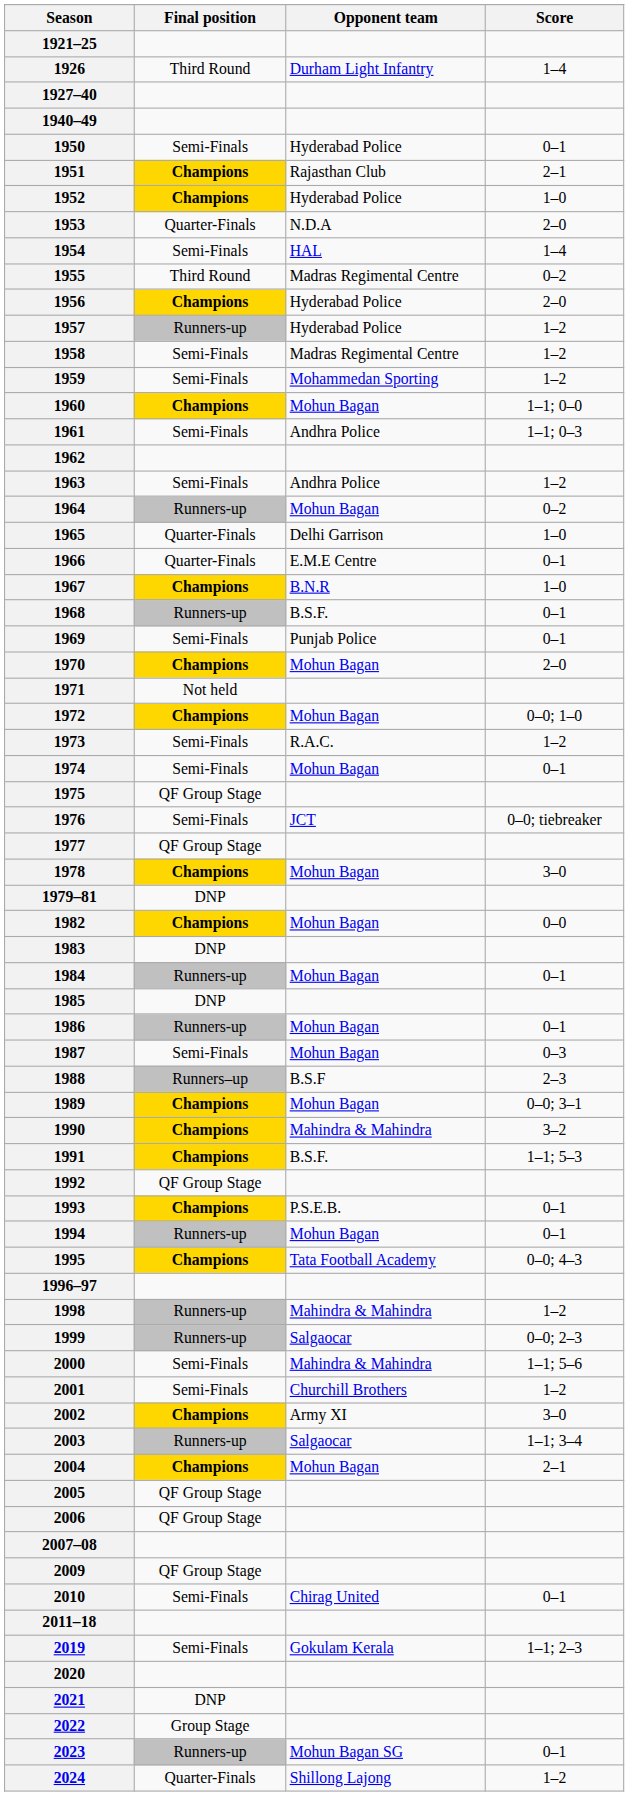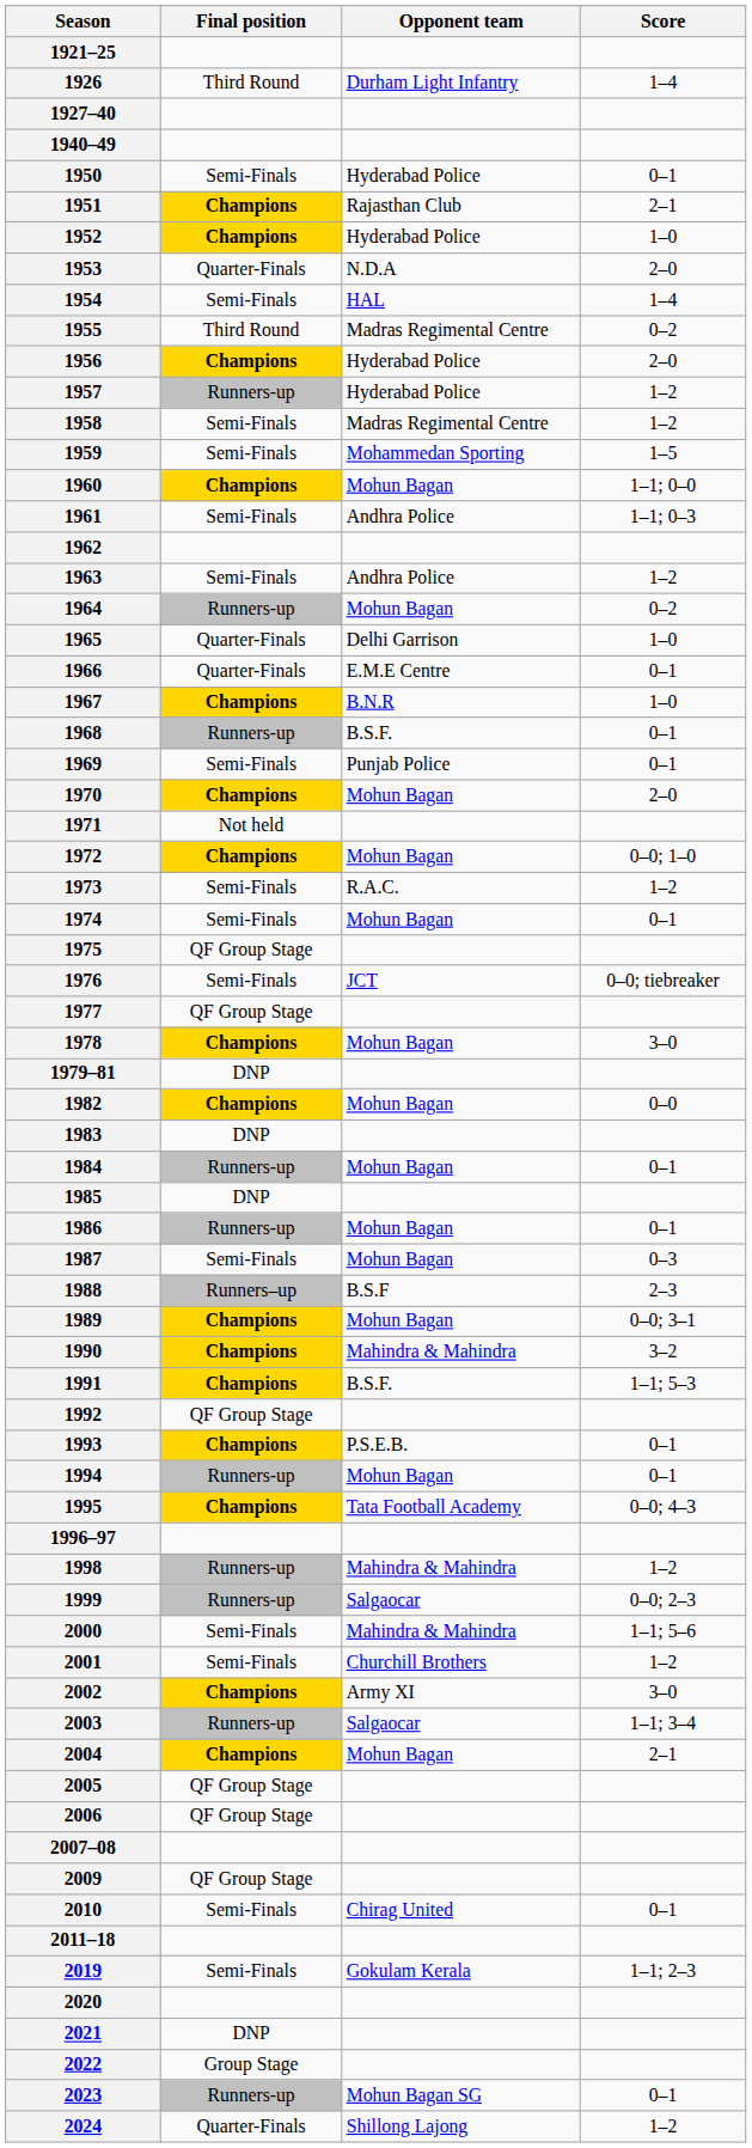 <table class="wikitable sortable" style="font-size:90%; width:45%; text-align:center">
 <tr>
 </tr>
 <tr>
 <th width="10%" scope="col">Season</th>
 <th width="10%" scope="col">Final position</th>
 <th width="15%" scope="col">Opponent team</th>
 <th width="10%" scope="col">Score</th>
 </tr>
 <tr>
 <th>1921–25</th>
 <td></td>
 <td></td>
 <td></td>
 </tr>
 <tr>
 <th>1926</th>
 <td>Third Round</td>
 <td align="left"><a href='#'>Durham Light Infantry</a></td>
 <td>1–4</td>
 </tr>
 <tr>
 <th>1927–40</th>
 <td></td>
 <td></td>
 <td></td>
 </tr>
 <tr>
 <th>1940–49</th>
 <td></td>
 <td></td>
 <td></td>
 </tr>
 <tr>
 <th>1950</th>
 <td>Semi-Finals</td>
 <td align="left">Hyderabad Police</td>
 <td>0–1</td>
 </tr>
 <tr>
 <th>1951</th>
 <td bgcolor=gold><strong>Champions</strong></td>
 <td align="left">Rajasthan Club</td>
 <td>2–1</td>
 </tr>
 <tr>
 <th>1952</th>
 <td bgcolor=gold><strong>Champions</strong></td>
 <td align="left">Hyderabad Police</td>
 <td>1–0</td>
 </tr>
 <tr>
 <th>1953</th>
 <td>Quarter-Finals</td>
 <td align="left">N.D.A</td>
 <td>2–0</td>
 </tr>
 <tr>
 <th>1954</th>
 <td>Semi-Finals</td>
 <td align="left"><a href='#'>HAL</a></td>
 <td>1–4</td>
 </tr>
 <tr>
 <th>1955</th>
 <td>Third Round</td>
 <td align="left">Madras Regimental Centre</td>
 <td>0–2</td>
 </tr>
 <tr>
 <th>1956</th>
 <td bgcolor=gold><strong>Champions</strong></td>
 <td align="left">Hyderabad Police</td>
 <td>2–0</td>
 </tr>
 <tr>
 <th>1957</th>
 <td bgcolor=silver>Runners-up</td>
 <td align="left">Hyderabad Police</td>
 <td>1–2</td>
 </tr>
 <tr>
 <th>1958</th>
 <td>Semi-Finals</td>
 <td align="left">Madras Regimental Centre</td>
 <td>1–2</td>
 </tr>
 <tr>
 <th>1959</th>
 <td>Semi-Finals</td>
 <td align="left"><a href='#'>Mohammedan Sporting</a></td>
-<td>1–2</td>
+<td>1–5</td>
 </tr>
 <tr>
 <th>1960</th>
 <td bgcolor=gold><strong>Champions</strong></td>
 <td align="left"><a href='#'>Mohun Bagan</a></td>
 <td>1–1; 0–0</td>
 </tr>
 <tr>
 <th>1961</th>
 <td>Semi-Finals</td>
 <td align="left">Andhra Police</td>
 <td>1–1; 0–3</td>
 </tr>
 <tr>
 <th>1962</th>
 <td></td>
 <td></td>
 <td></td>
 </tr>
 <tr>
 <th>1963</th>
 <td>Semi-Finals</td>
 <td align="left">Andhra Police</td>
 <td>1–2</td>
 </tr>
 <tr>
 <th>1964</th>
 <td bgcolor=silver>Runners-up</td>
 <td align="left"><a href='#'>Mohun Bagan</a></td>
 <td>0–2</td>
 </tr>
 <tr>
 <th>1965</th>
 <td>Quarter-Finals</td>
 <td align="left">Delhi Garrison</td>
 <td>1–0</td>
 </tr>
 <tr>
 <th>1966</th>
 <td>Quarter-Finals</td>
 <td align="left">E.M.E Centre</td>
 <td>0–1</td>
 </tr>
 <tr>
 <th>1967</th>
 <td bgcolor=gold><strong>Champions</strong></td>
 <td align="left"><a href='#'>B.N.R</a></td>
 <td>1–0</td>
 </tr>
 <tr>
 <th>1968</th>
 <td bgcolor=silver>Runners-up</td>
 <td align="left">B.S.F.</td>
 <td>0–1</td>
 </tr>
 <tr>
 <th>1969</th>
 <td>Semi-Finals</td>
 <td align="left">Punjab Police</td>
 <td>0–1</td>
 </tr>
 <tr>
 <th>1970</th>
 <td bgcolor=gold><strong>Champions</strong></td>
 <td align="left"><a href='#'>Mohun Bagan</a></td>
 <td>2–0</td>
 </tr>
 <tr>
 <th>1971</th>
 <td>Not held</td>
 <td></td>
 <td></td>
 </tr>
 <tr>
 <th>1972</th>
 <td bgcolor=gold><strong>Champions</strong></td>
 <td align="left"><a href='#'>Mohun Bagan</a></td>
 <td>0–0; 1–0</td>
 </tr>
 <tr>
 <th>1973</th>
 <td>Semi-Finals</td>
 <td align="left">R.A.C.</td>
 <td>1–2</td>
 </tr>
 <tr>
 <th>1974</th>
 <td>Semi-Finals</td>
 <td align="left"><a href='#'>Mohun Bagan</a></td>
 <td>0–1</td>
 </tr>
 <tr>
 <th>1975</th>
 <td>QF Group Stage</td>
 <td></td>
 <td></td>
 </tr>
 <tr>
 <th>1976</th>
 <td>Semi-Finals</td>
 <td align="left"><a href='#'>JCT</a></td>
 <td>0–0; tiebreaker</td>
 </tr>
 <tr>
 <th>1977</th>
 <td>QF Group Stage</td>
 <td></td>
 <td></td>
 </tr>
 <tr>
 <th>1978</th>
 <td bgcolor=gold><strong>Champions</strong></td>
 <td align="left"><a href='#'>Mohun Bagan</a></td>
 <td>3–0</td>
 </tr>
 <tr>
 <th>1979–81</th>
 <td>DNP</td>
 <td></td>
 <td></td>
 </tr>
 <tr>
 <th>1982</th>
 <td bgcolor=gold><strong>Champions</strong></td>
 <td align="left"><a href='#'>Mohun Bagan</a></td>
 <td>0–0</td>
 </tr>
 <tr>
 <th>1983</th>
 <td>DNP</td>
 <td></td>
 <td></td>
 </tr>
 <tr>
 <th>1984</th>
 <td bgcolor=silver>Runners-up</td>
 <td align="left"><a href='#'>Mohun Bagan</a></td>
 <td>0–1</td>
 </tr>
 <tr>
 <th>1985</th>
 <td>DNP</td>
 <td></td>
 <td></td>
 </tr>
 <tr>
 <th>1986</th>
 <td bgcolor=silver>Runners-up</td>
 <td align="left"><a href='#'>Mohun Bagan</a></td>
 <td>0–1</td>
 </tr>
 <tr>
 <th>1987</th>
 <td>Semi-Finals</td>
 <td align="left"><a href='#'>Mohun Bagan</a></td>
 <td>0–3</td>
 </tr>
 <tr>
 <th>1988</th>
 <td bgcolor=silver>Runners–up</td>
 <td align="left">B.S.F</td>
 <td>2–3</td>
 </tr>
 <tr>
 <th>1989</th>
 <td bgcolor=gold><strong>Champions</strong></td>
 <td align="left"><a href='#'>Mohun Bagan</a></td>
 <td>0–0; 3–1 </td>
 </tr>
 <tr>
 <th>1990</th>
 <td bgcolor=gold><strong>Champions</strong></td>
 <td align="left"><a href='#'>Mahindra & Mahindra</a></td>
 <td>3–2</td>
 </tr>
 <tr>
 <th>1991</th>
 <td bgcolor=gold><strong>Champions</strong></td>
 <td align="left">B.S.F.</td>
 <td>1–1; 5–3 </td>
 </tr>
 <tr>
 <th>1992</th>
 <td>QF Group Stage</td>
 <td></td>
 <td></td>
 </tr>
 <tr>
 <th>1993</th>
 <td bgcolor=gold><strong>Champions</strong></td>
 <td align="left">P.S.E.B.</td>
 <td>0–1</td>
 </tr>
 <tr>
 <th>1994</th>
 <td bgcolor=silver>Runners-up</td>
 <td align="left"><a href='#'>Mohun Bagan</a></td>
 <td>0–1</td>
 </tr>
 <tr>
 <th>1995</th>
 <td bgcolor=gold><strong>Champions</strong></td>
 <td align="left"><a href='#'>Tata Football Academy</a></td>
 <td>0–0; 4–3 </td>
 </tr>
 <tr>
 <th>1996–97</th>
 <td></td>
 <td></td>
 <td></td>
 </tr>
 <tr>
 <th>1998</th>
 <td bgcolor=silver>Runners-up</td>
 <td align="left"><a href='#'>Mahindra & Mahindra</a></td>
 <td>1–2</td>
 </tr>
 <tr>
 <th>1999</th>
 <td bgcolor=silver>Runners-up</td>
 <td align="left"><a href='#'>Salgaocar</a></td>
 <td>0–0; 2–3 </td>
 </tr>
 <tr>
 <th>2000</th>
 <td>Semi-Finals</td>
 <td align="left"><a href='#'>Mahindra & Mahindra</a></td>
 <td>1–1; 5–6 </td>
 </tr>
 <tr>
 <th>2001</th>
 <td>Semi-Finals</td>
 <td align="left"><a href='#'>Churchill Brothers</a></td>
 <td>1–2</td>
 </tr>
 <tr>
 <th>2002</th>
 <td bgcolor=gold><strong>Champions</strong></td>
 <td align="left">Army XI</td>
 <td>3–0</td>
 </tr>
 <tr>
 <th>2003</th>
 <td bgcolor=silver>Runners-up</td>
 <td align="left"><a href='#'>Salgaocar</a></td>
 <td>1–1; 3–4 </td>
 </tr>
 <tr>
 <th>2004</th>
 <td bgcolor=gold><strong>Champions</strong></td>
 <td align="left"><a href='#'>Mohun Bagan</a></td>
 <td>2–1</td>
 </tr>
 <tr>
 <th>2005</th>
 <td>QF Group Stage</td>
 <td></td>
 <td></td>
 </tr>
 <tr>
 <th>2006</th>
 <td>QF Group Stage</td>
 <td></td>
 <td></td>
 </tr>
 <tr>
 <th>2007–08</th>
 <td></td>
 <td></td>
 <td></td>
 </tr>
 <tr>
 <th>2009</th>
 <td>QF Group Stage</td>
 <td></td>
 <td></td>
 </tr>
 <tr>
 <th>2010</th>
 <td>Semi-Finals</td>
 <td align="left"><a href='#'>Chirag United</a></td>
 <td>0–1</td>
 </tr>
 <tr>
 <th>2011–18</th>
 <td></td>
 <td></td>
 <td></td>
 </tr>
 <tr>
 <th><a href='#'>2019</a></th>
 <td>Semi-Finals</td>
 <td align="left"><a href='#'>Gokulam Kerala</a></td>
 <td>1–1; 2–3 </td>
 </tr>
 <tr>
 <th>2020</th>
 <td></td>
 <td></td>
 <td></td>
 </tr>
 <tr>
 <th><a href='#'>2021</a></th>
 <td>DNP</td>
 <td></td>
 <td></td>
 </tr>
 <tr>
 <th><a href='#'>2022</a></th>
 <td>Group Stage</td>
 <td></td>
 <td></td>
 </tr>
 <tr>
 <th><a href='#'>2023</a></th>
 <td bgcolor=silver>Runners-up</td>
 <td align="left"><a href='#'>Mohun Bagan SG</a></td>
 <td>0–1</td>
 </tr>
 <tr>
 <th><a href='#'>2024</a></th>
 <td>Quarter-Finals</td>
 <td align="left"><a href='#'>Shillong Lajong</a></td>
 <td>1–2</td>
 </tr>
 </table>
